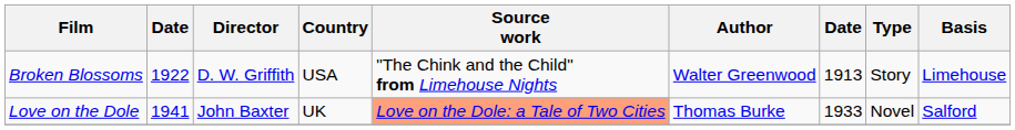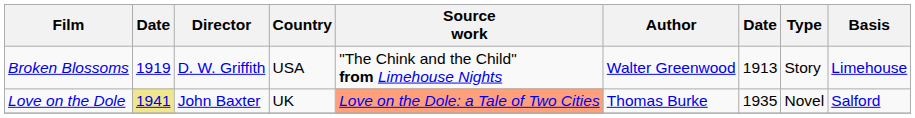 <table class="wikitable">
 <tr>
 <th>Film</th>
 <th>Date</th>
 <th>Director</th>
 <th>Country</th>
 <th>Source<br>work</th>
 <th>Author</th>
 <th>Date</th>
 <th>Type</th>
 <th>Basis</th>
 </tr>
 <tr>
 <td><em><a href='#'>Broken Blossoms</a></em> </td>
-<td><a href='#'>1922</a></td>
+<td><a href='#'>1919</a></td>
 <td><a href='#'>D. W. Griffith</a></td>
 <td>USA</td>
 <td>"The Chink and the Child"<br><strong>from</strong> <em><a href='#'>Limehouse Nights</a></em></td>
 <td><a href='#'>Walter Greenwood</a></td>
 <td>1913</td>
 <td>Story</td>
 <td><a href='#'>Limehouse</a></td>
 </tr>
 <tr>
 <td><em><a href='#'>Love on the Dole</a></em></td>
-<td><a href='#'>1941</a></td>
+<td style="background: khaki;"><a href='#'>1941</a></td>
 <td><a href='#'>John Baxter</a></td>
 <td>UK</td>
 <td style="background: lightsalmon;"><em><a href='#'>Love on the Dole: a Tale of Two Cities</a></em></td>
 <td><a href='#'>Thomas Burke</a></td>
-<td>1933</td>
+<td>1935</td>
 <td>Novel</td>
 <td><a href='#'>Salford</a></td>
 </tr>
 <tr>
 </tr>
 </table>
